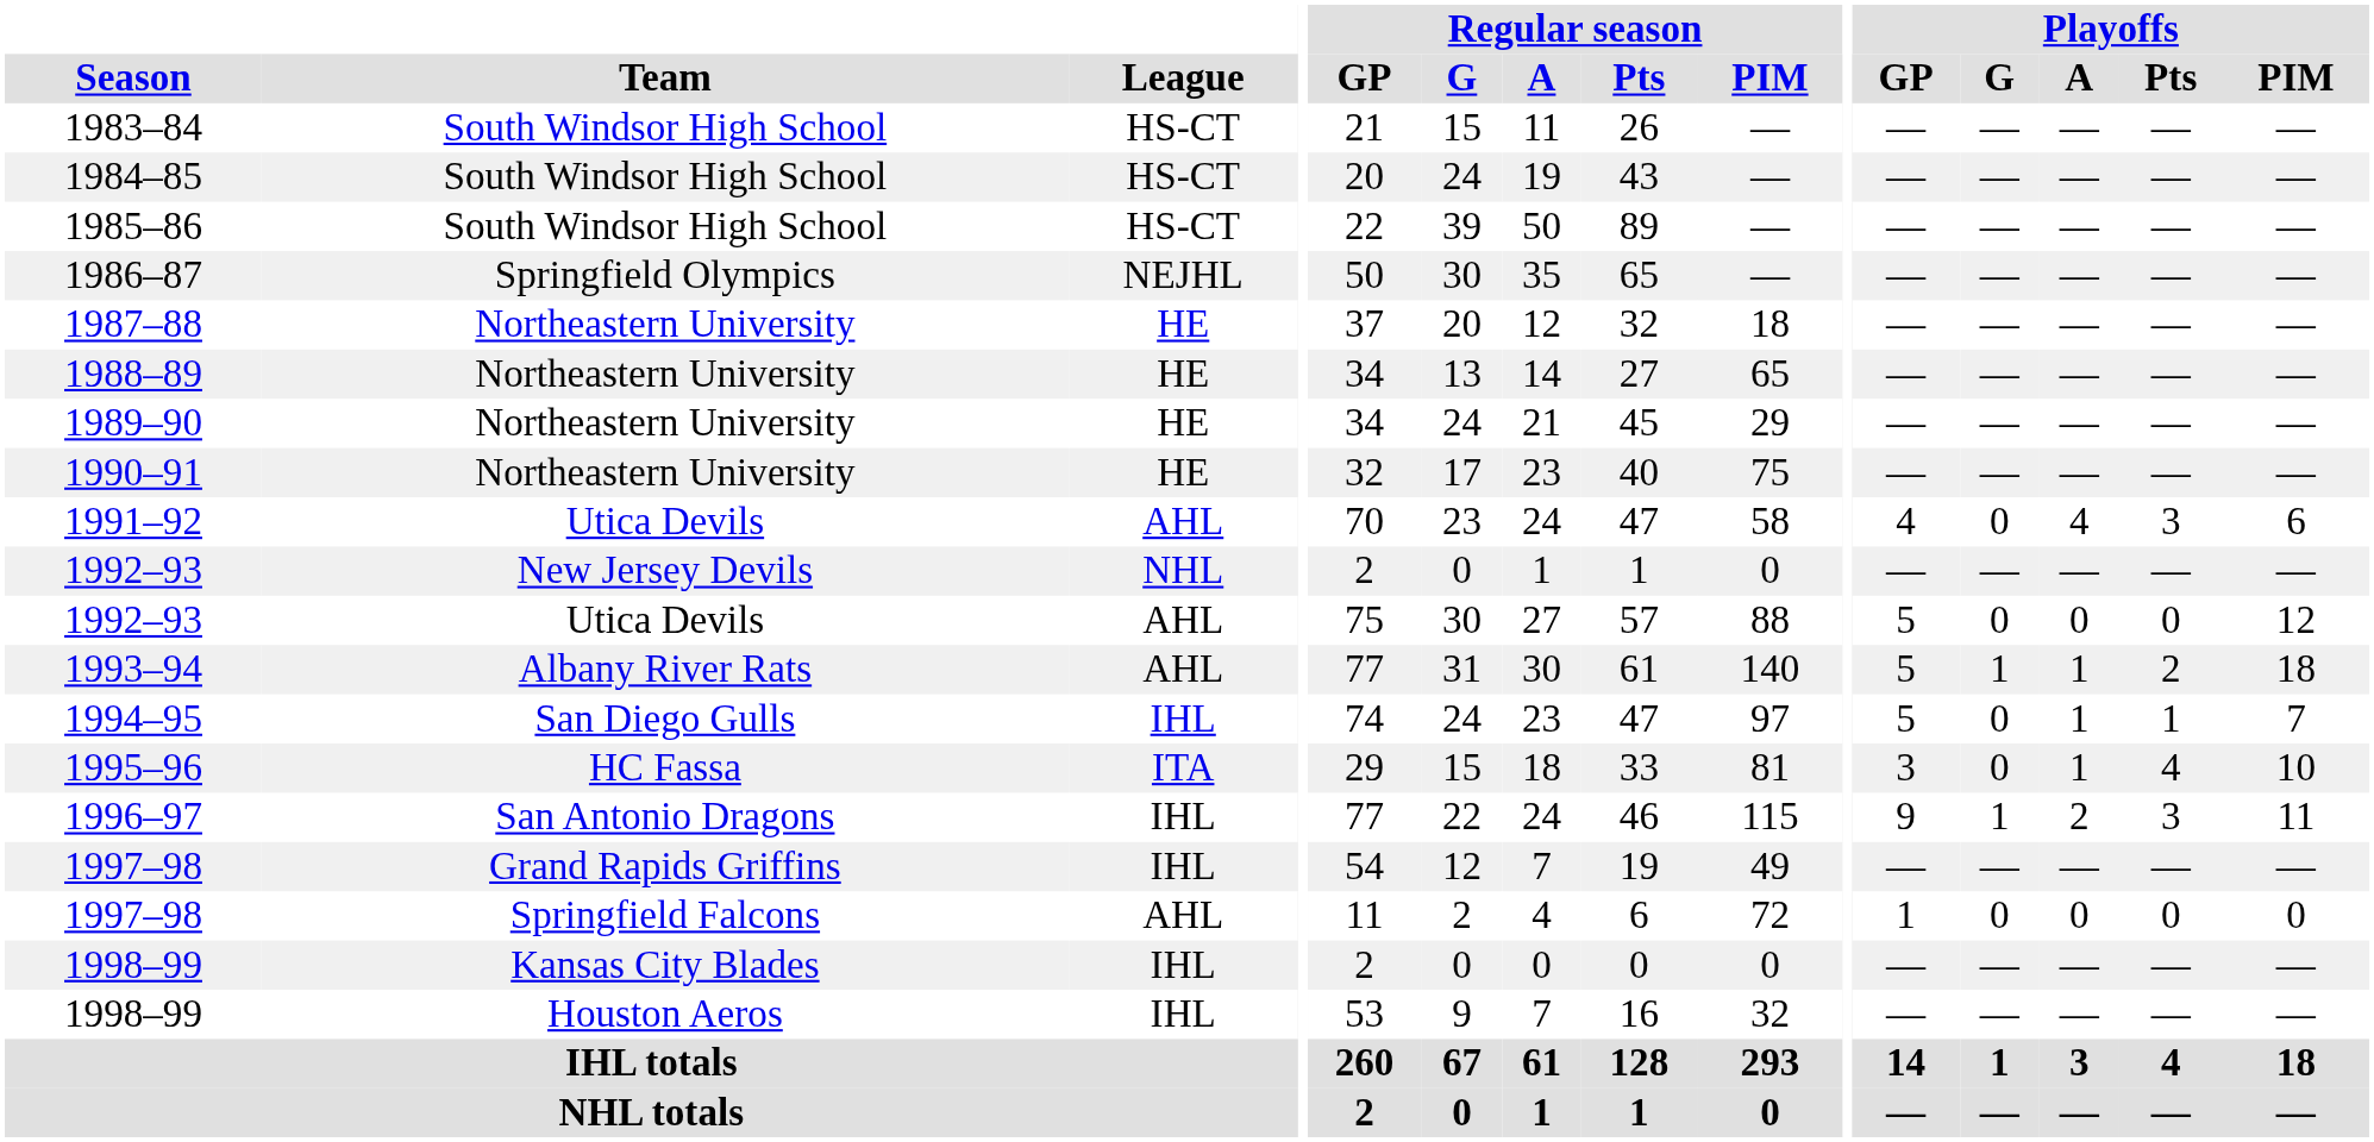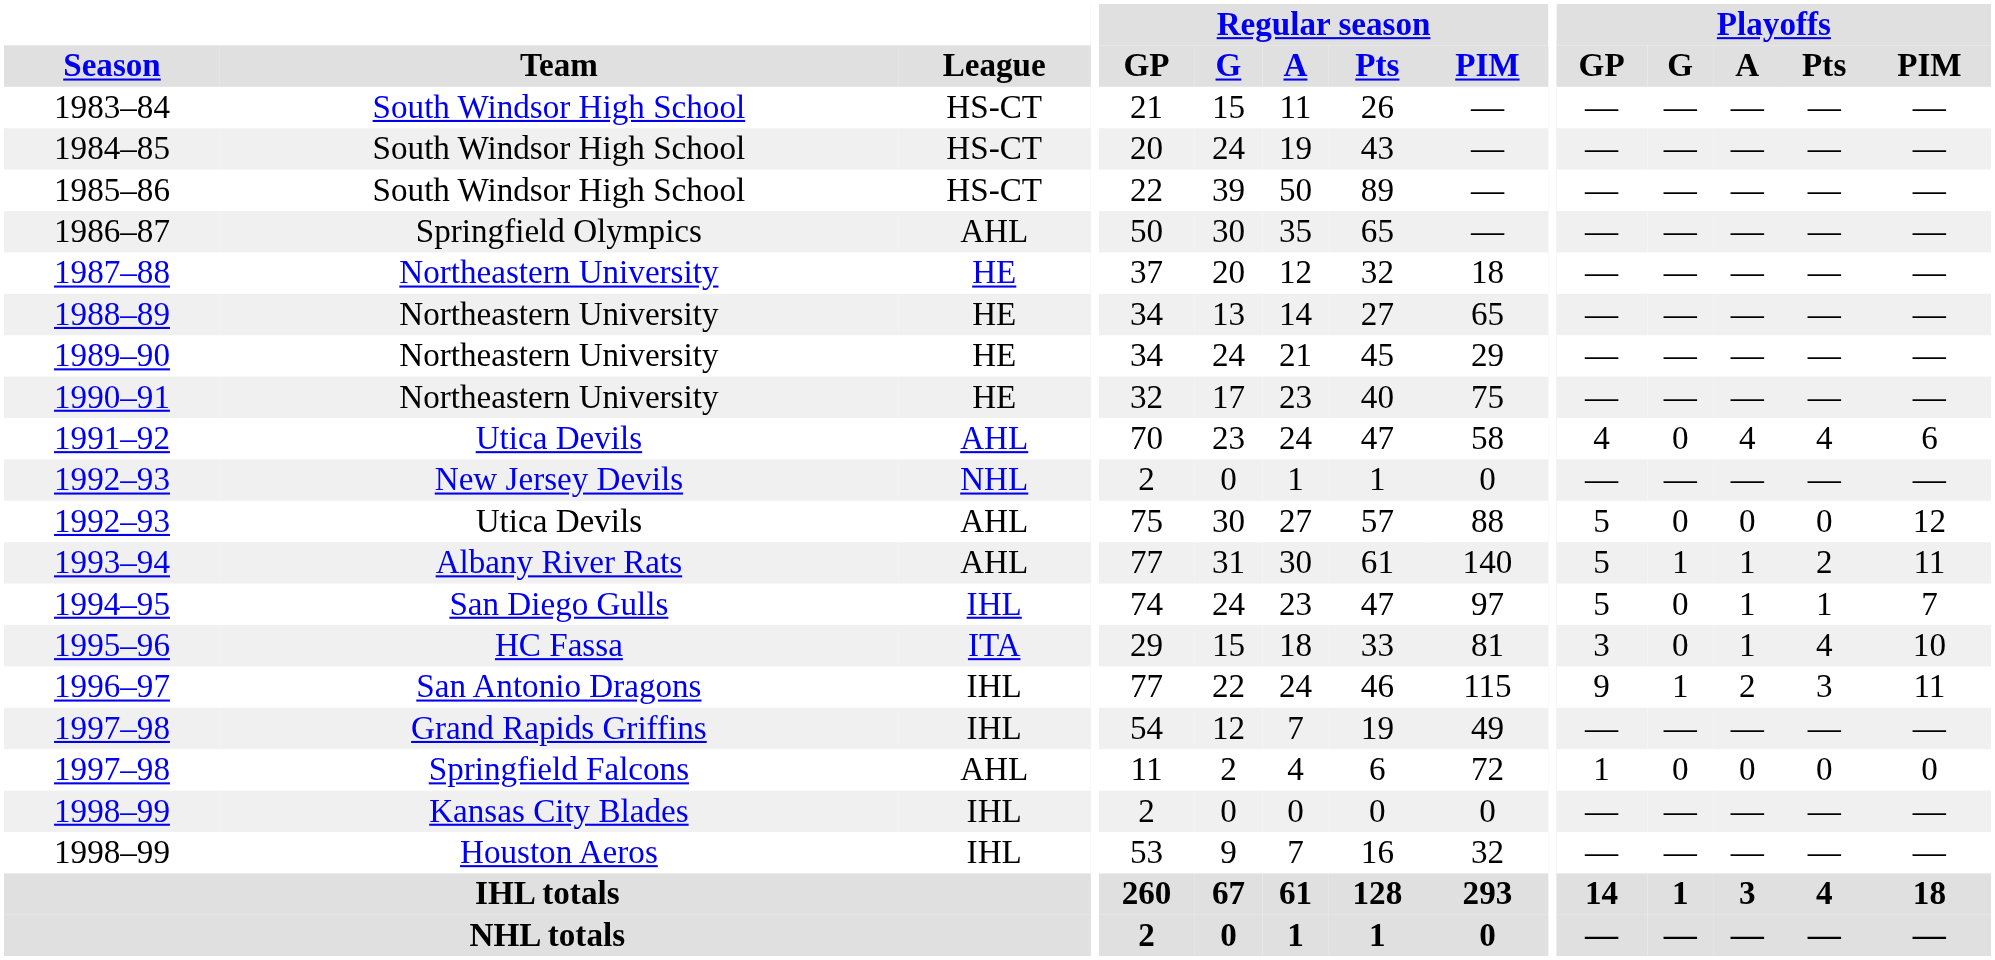 <table border="0" cellpadding="1" cellspacing="0" style="text-align:center; width:60em">
 <tr bgcolor="#e0e0e0">
 <th colspan="3" bgcolor="#ffffff"></th>
 <th rowspan="100" bgcolor="#ffffff"></th>
 <th colspan="5"><a href='#'>Regular season</a></th>
 <th rowspan="100" bgcolor="#ffffff"></th>
 <th colspan="5"><a href='#'>Playoffs</a></th>
 </tr>
 <tr bgcolor="#e0e0e0">
 <th><a href='#'>Season</a></th>
 <th>Team</th>
 <th>League</th>
 <th>GP</th>
 <th><a href='#'>G</a></th>
 <th><a href='#'>A</a></th>
 <th><a href='#'>Pts</a></th>
 <th><a href='#'>PIM</a></th>
 <th>GP</th>
 <th>G</th>
 <th>A</th>
 <th>Pts</th>
 <th>PIM</th>
 </tr>
 <tr>
 <td>1983–84</td>
 <td><a href='#'>South Windsor High School</a></td>
 <td>HS-CT</td>
 <td>21</td>
 <td>15</td>
 <td>11</td>
 <td>26</td>
 <td>—</td>
 <td>—</td>
 <td>—</td>
 <td>—</td>
 <td>—</td>
 <td>—</td>
 </tr>
 <tr bgcolor="#f0f0f0">
 <td>1984–85</td>
 <td>South Windsor High School</td>
 <td>HS-CT</td>
 <td>20</td>
 <td>24</td>
 <td>19</td>
 <td>43</td>
 <td>—</td>
 <td>—</td>
 <td>—</td>
 <td>—</td>
 <td>—</td>
 <td>—</td>
 </tr>
 <tr>
 <td>1985–86</td>
 <td>South Windsor High School</td>
 <td>HS-CT</td>
 <td>22</td>
 <td>39</td>
 <td>50</td>
 <td>89</td>
 <td>—</td>
 <td>—</td>
 <td>—</td>
 <td>—</td>
 <td>—</td>
 <td>—</td>
 </tr>
 <tr bgcolor="#f0f0f0">
 <td>1986–87</td>
 <td>Springfield Olympics</td>
-<td>NEJHL</td>
+<td>AHL</td>
 <td>50</td>
 <td>30</td>
 <td>35</td>
 <td>65</td>
 <td>—</td>
 <td>—</td>
 <td>—</td>
 <td>—</td>
 <td>—</td>
 <td>—</td>
 </tr>
 <tr>
 <td><a href='#'>1987–88</a></td>
 <td><a href='#'>Northeastern University</a></td>
 <td><a href='#'>HE</a></td>
 <td>37</td>
 <td>20</td>
 <td>12</td>
 <td>32</td>
 <td>18</td>
 <td>—</td>
 <td>—</td>
 <td>—</td>
 <td>—</td>
 <td>—</td>
 </tr>
 <tr bgcolor="#f0f0f0">
 <td><a href='#'>1988–89</a></td>
 <td>Northeastern University</td>
 <td>HE</td>
 <td>34</td>
 <td>13</td>
 <td>14</td>
 <td>27</td>
 <td>65</td>
 <td>—</td>
 <td>—</td>
 <td>—</td>
 <td>—</td>
 <td>—</td>
 </tr>
 <tr>
 <td><a href='#'>1989–90</a></td>
 <td>Northeastern University</td>
 <td>HE</td>
 <td>34</td>
 <td>24</td>
 <td>21</td>
 <td>45</td>
 <td>29</td>
 <td>—</td>
 <td>—</td>
 <td>—</td>
 <td>—</td>
 <td>—</td>
 </tr>
 <tr bgcolor="#f0f0f0">
 <td><a href='#'>1990–91</a></td>
 <td>Northeastern University</td>
 <td>HE</td>
 <td>32</td>
 <td>17</td>
 <td>23</td>
 <td>40</td>
 <td>75</td>
 <td>—</td>
 <td>—</td>
 <td>—</td>
 <td>—</td>
 <td>—</td>
 </tr>
 <tr>
 <td><a href='#'>1991–92</a></td>
 <td><a href='#'>Utica Devils</a></td>
 <td><a href='#'>AHL</a></td>
 <td>70</td>
 <td>23</td>
 <td>24</td>
 <td>47</td>
 <td>58</td>
 <td>4</td>
 <td>0</td>
 <td>4</td>
-<td>3</td>
+<td>4</td>
 <td>6</td>
 </tr>
 <tr bgcolor="#f0f0f0">
 <td><a href='#'>1992–93</a></td>
 <td><a href='#'>New Jersey Devils</a></td>
 <td><a href='#'>NHL</a></td>
 <td>2</td>
 <td>0</td>
 <td>1</td>
 <td>1</td>
 <td>0</td>
 <td>—</td>
 <td>—</td>
 <td>—</td>
 <td>—</td>
 <td>—</td>
 </tr>
 <tr>
 <td><a href='#'>1992–93</a></td>
 <td>Utica Devils</td>
 <td>AHL</td>
 <td>75</td>
 <td>30</td>
 <td>27</td>
 <td>57</td>
 <td>88</td>
 <td>5</td>
 <td>0</td>
 <td>0</td>
 <td>0</td>
 <td>12</td>
 </tr>
 <tr bgcolor="#f0f0f0">
 <td><a href='#'>1993–94</a></td>
 <td><a href='#'>Albany River Rats</a></td>
 <td>AHL</td>
 <td>77</td>
 <td>31</td>
 <td>30</td>
 <td>61</td>
 <td>140</td>
 <td>5</td>
 <td>1</td>
 <td>1</td>
 <td>2</td>
-<td>18</td>
+<td>11</td>
 </tr>
 <tr>
 <td><a href='#'>1994–95</a></td>
 <td><a href='#'>San Diego Gulls</a></td>
 <td><a href='#'>IHL</a></td>
 <td>74</td>
 <td>24</td>
 <td>23</td>
 <td>47</td>
 <td>97</td>
 <td>5</td>
 <td>0</td>
 <td>1</td>
 <td>1</td>
 <td>7</td>
 </tr>
 <tr bgcolor="#f0f0f0">
 <td><a href='#'>1995–96</a></td>
 <td><a href='#'>HC Fassa</a></td>
 <td><a href='#'>ITA</a></td>
 <td>29</td>
 <td>15</td>
 <td>18</td>
 <td>33</td>
 <td>81</td>
 <td>3</td>
 <td>0</td>
 <td>1</td>
 <td>4</td>
 <td>10</td>
 </tr>
 <tr>
 <td><a href='#'>1996–97</a></td>
 <td><a href='#'>San Antonio Dragons</a></td>
 <td>IHL</td>
 <td>77</td>
 <td>22</td>
 <td>24</td>
 <td>46</td>
 <td>115</td>
 <td>9</td>
 <td>1</td>
 <td>2</td>
 <td>3</td>
 <td>11</td>
 </tr>
 <tr bgcolor="#f0f0f0">
 <td><a href='#'>1997–98</a></td>
 <td><a href='#'>Grand Rapids Griffins</a></td>
 <td>IHL</td>
 <td>54</td>
 <td>12</td>
 <td>7</td>
 <td>19</td>
 <td>49</td>
 <td>—</td>
 <td>—</td>
 <td>—</td>
 <td>—</td>
 <td>—</td>
 </tr>
 <tr>
 <td><a href='#'>1997–98</a></td>
 <td><a href='#'>Springfield Falcons</a></td>
 <td>AHL</td>
 <td>11</td>
 <td>2</td>
 <td>4</td>
 <td>6</td>
 <td>72</td>
 <td>1</td>
 <td>0</td>
 <td>0</td>
 <td>0</td>
 <td>0</td>
 </tr>
 <tr bgcolor="#f0f0f0">
 <td><a href='#'>1998–99</a></td>
 <td><a href='#'>Kansas City Blades</a></td>
 <td>IHL</td>
 <td>2</td>
 <td>0</td>
 <td>0</td>
 <td>0</td>
 <td>0</td>
 <td>—</td>
 <td>—</td>
 <td>—</td>
 <td>—</td>
 <td>—</td>
 </tr>
 <tr>
 <td>1998–99</td>
 <td><a href='#'>Houston Aeros</a></td>
 <td>IHL</td>
 <td>53</td>
 <td>9</td>
 <td>7</td>
 <td>16</td>
 <td>32</td>
 <td>—</td>
 <td>—</td>
 <td>—</td>
 <td>—</td>
 <td>—</td>
 </tr>
 <tr bgcolor="#e0e0e0">
 <th colspan="3">IHL totals</th>
 <th>260</th>
 <th>67</th>
 <th>61</th>
 <th>128</th>
 <th>293</th>
 <th>14</th>
 <th>1</th>
 <th>3</th>
 <th>4</th>
 <th>18</th>
 </tr>
 <tr bgcolor="#e0e0e0">
 <th colspan="3">NHL totals</th>
 <th>2</th>
 <th>0</th>
 <th>1</th>
 <th>1</th>
 <th>0</th>
 <th>—</th>
 <th>—</th>
 <th>—</th>
 <th>—</th>
 <th>—</th>
 </tr>
 </table>
